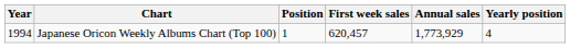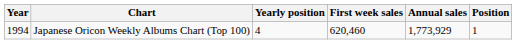 <table class="wikitable">
 <tr>
 <th>Year</th>
 <th>Chart</th>
-<th>Position</th>
+<th>Yearly position</th>
 <th>First week sales</th>
 <th>Annual sales</th>
-<th>Yearly position</th>
+<th>Position</th>
 </tr>
 <tr>
 <td>1994</td>
 <td>Japanese Oricon Weekly Albums Chart (Top 100)</td>
+<td>4</td>
+<td>620,460</td>
+<td>1,773,929</td>
 <td>1</td>
-<td>620,457</td>
-<td>1,773,929</td>
-<td>4</td>
 </tr>
 </table>
